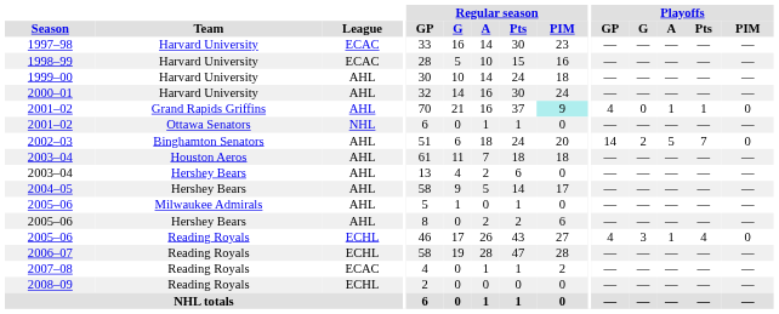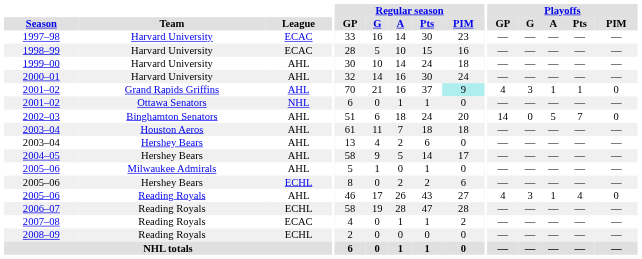 <table border="0" cellpadding="1" cellspacing="0" style="text-align:center; width:60em">
 <tr bgcolor="#e0e0e0">
 <th colspan="3"  bgcolor="#ffffff"></th>
 <th rowspan="99" bgcolor="#ffffff"></th>
 <th colspan="5"><a href='#'>Regular season</a></th>
 <th rowspan="99" bgcolor="#ffffff"></th>
 <th colspan="5"><a href='#'>Playoffs</a></th>
 </tr>
 <tr bgcolor="#e0e0e0">
 <th><a href='#'>Season</a></th>
 <th>Team</th>
 <th>League</th>
 <th>GP</th>
 <th><a href='#'>G</a></th>
 <th><a href='#'>A</a></th>
 <th><a href='#'>Pts</a></th>
 <th><a href='#'>PIM</a></th>
 <th>GP</th>
 <th>G</th>
 <th>A</th>
 <th>Pts</th>
 <th>PIM</th>
 </tr>
 <tr ALIGN="center">
 <td ALIGN="center"><a href='#'>1997–98</a></td>
 <td ALIGN="center"><a href='#'>Harvard University</a></td>
 <td ALIGN="center"><a href='#'>ECAC</a></td>
 <td ALIGN="center">33</td>
 <td ALIGN="center">16</td>
 <td ALIGN="center">14</td>
 <td ALIGN="center">30</td>
 <td ALIGN="center">23</td>
 <td ALIGN="center">—</td>
 <td ALIGN="center">—</td>
 <td ALIGN="center">—</td>
 <td ALIGN="center">—</td>
 <td ALIGN="center">—</td>
 </tr>
 <tr bgcolor="#f0f0f0">
 <td ALIGN="center"><a href='#'>1998–99</a></td>
 <td ALIGN="center">Harvard University</td>
 <td ALIGN="center">ECAC</td>
 <td ALIGN="center">28</td>
 <td ALIGN="center">5</td>
 <td ALIGN="center">10</td>
 <td ALIGN="center">15</td>
 <td ALIGN="center">16</td>
 <td ALIGN="center">—</td>
 <td ALIGN="center">—</td>
 <td ALIGN="center">—</td>
 <td ALIGN="center">—</td>
 <td ALIGN="center">—</td>
 </tr>
 <tr ALIGN="center">
 <td ALIGN="center"><a href='#'>1999–00</a></td>
 <td ALIGN="center">Harvard University</td>
 <td ALIGN="center">AHL</td>
 <td ALIGN="center">30</td>
 <td ALIGN="center">10</td>
 <td ALIGN="center">14</td>
 <td ALIGN="center">24</td>
 <td ALIGN="center">18</td>
 <td ALIGN="center">—</td>
 <td ALIGN="center">—</td>
 <td ALIGN="center">—</td>
 <td ALIGN="center">—</td>
 <td ALIGN="center">—</td>
 </tr>
 <tr bgcolor="#f0f0f0">
 <td ALIGN="center"><a href='#'>2000–01</a></td>
 <td ALIGN="center">Harvard University</td>
 <td ALIGN="center">AHL</td>
 <td ALIGN="center">32</td>
 <td ALIGN="center">14</td>
 <td ALIGN="center">16</td>
 <td ALIGN="center">30</td>
 <td ALIGN="center">24</td>
 <td ALIGN="center">—</td>
 <td ALIGN="center">—</td>
 <td ALIGN="center">—</td>
 <td ALIGN="center">—</td>
 <td ALIGN="center">—</td>
 </tr>
 <tr ALIGN="center">
 <td ALIGN="center"><a href='#'>2001–02</a></td>
 <td ALIGN="center"><a href='#'>Grand Rapids Griffins</a></td>
 <td ALIGN="center"><a href='#'>AHL</a></td>
 <td ALIGN="center">70</td>
 <td ALIGN="center">21</td>
 <td ALIGN="center">16</td>
 <td ALIGN="center">37</td>
 <td ALIGN="center" style="background: paleturquoise;">9</td>
 <td ALIGN="center">4</td>
-<td ALIGN="center">0</td>
+<td ALIGN="center">3</td>
 <td ALIGN="center">1</td>
 <td ALIGN="center">1</td>
 <td ALIGN="center">0</td>
 </tr>
 <tr bgcolor="#f0f0f0">
 <td ALIGN="center"><a href='#'>2001–02</a></td>
 <td ALIGN="center"><a href='#'>Ottawa Senators</a></td>
 <td ALIGN="center"><a href='#'>NHL</a></td>
 <td ALIGN="center">6</td>
 <td ALIGN="center">0</td>
 <td ALIGN="center">1</td>
 <td ALIGN="center">1</td>
 <td ALIGN="center">0</td>
 <td ALIGN="center">—</td>
 <td ALIGN="center">—</td>
 <td ALIGN="center">—</td>
 <td ALIGN="center">—</td>
 <td ALIGN="center">—</td>
 </tr>
 <tr ALIGN="center">
 <td ALIGN="center"><a href='#'>2002–03</a></td>
 <td ALIGN="center"><a href='#'>Binghamton Senators</a></td>
 <td ALIGN="center">AHL</td>
 <td ALIGN="center">51</td>
 <td ALIGN="center">6</td>
 <td ALIGN="center">18</td>
 <td ALIGN="center">24</td>
 <td ALIGN="center">20</td>
 <td ALIGN="center">14</td>
-<td ALIGN="center">2</td>
+<td ALIGN="center">0</td>
 <td ALIGN="center">5</td>
 <td ALIGN="center">7</td>
 <td ALIGN="center">0</td>
 </tr>
 <tr bgcolor="#f0f0f0">
 <td ALIGN="center"><a href='#'>2003–04</a></td>
 <td ALIGN="center"><a href='#'>Houston Aeros</a></td>
 <td ALIGN="center">AHL</td>
 <td ALIGN="center">61</td>
 <td ALIGN="center">11</td>
 <td ALIGN="center">7</td>
 <td ALIGN="center">18</td>
 <td ALIGN="center">18</td>
 <td ALIGN="center">—</td>
 <td ALIGN="center">—</td>
 <td ALIGN="center">—</td>
 <td ALIGN="center">—</td>
 <td ALIGN="center">—</td>
 </tr>
 <tr ALIGN="center">
 <td ALIGN="center">2003–04</td>
 <td ALIGN="center"><a href='#'>Hershey Bears</a></td>
 <td ALIGN="center">AHL</td>
 <td ALIGN="center">13</td>
 <td ALIGN="center">4</td>
 <td ALIGN="center">2</td>
 <td ALIGN="center">6</td>
 <td ALIGN="center">0</td>
 <td ALIGN="center">—</td>
 <td ALIGN="center">—</td>
 <td ALIGN="center">—</td>
 <td ALIGN="center">—</td>
 <td ALIGN="center">—</td>
 </tr>
 <tr bgcolor="#f0f0f0">
 <td ALIGN="center"><a href='#'>2004–05</a></td>
 <td ALIGN="center">Hershey Bears</td>
 <td ALIGN="center">AHL</td>
 <td ALIGN="center">58</td>
 <td ALIGN="center">9</td>
 <td ALIGN="center">5</td>
 <td ALIGN="center">14</td>
 <td ALIGN="center">17</td>
 <td ALIGN="center">—</td>
 <td ALIGN="center">—</td>
 <td ALIGN="center">—</td>
 <td ALIGN="center">—</td>
 <td ALIGN="center">—</td>
 </tr>
 <tr ALIGN="center">
 <td ALIGN="center"><a href='#'>2005–06</a></td>
 <td ALIGN="center"><a href='#'>Milwaukee Admirals</a></td>
 <td ALIGN="center">AHL</td>
 <td ALIGN="center">5</td>
 <td ALIGN="center">1</td>
 <td ALIGN="center">0</td>
 <td ALIGN="center">1</td>
 <td ALIGN="center">0</td>
 <td ALIGN="center">—</td>
 <td ALIGN="center">—</td>
 <td ALIGN="center">—</td>
 <td ALIGN="center">—</td>
 <td ALIGN="center">—</td>
 </tr>
 <tr bgcolor="#f0f0f0">
 <td ALIGN="center">2005–06</td>
 <td ALIGN="center">Hershey Bears</td>
-<td ALIGN="center">AHL</td>
+<td ALIGN="center"><a href='#'>ECHL</a></td>
 <td ALIGN="center">8</td>
 <td ALIGN="center">0</td>
 <td ALIGN="center">2</td>
 <td ALIGN="center">2</td>
 <td ALIGN="center">6</td>
 <td ALIGN="center">—</td>
 <td ALIGN="center">—</td>
 <td ALIGN="center">—</td>
 <td ALIGN="center">—</td>
 <td ALIGN="center">—</td>
 </tr>
 <tr ALIGN="center">
 <td ALIGN="center"><a href='#'>2005–06</a></td>
 <td ALIGN="center"><a href='#'>Reading Royals</a></td>
-<td ALIGN="center"><a href='#'>ECHL</a></td>
+<td ALIGN="center">AHL</td>
 <td ALIGN="center">46</td>
 <td ALIGN="center">17</td>
 <td ALIGN="center">26</td>
 <td ALIGN="center">43</td>
 <td ALIGN="center">27</td>
 <td ALIGN="center">4</td>
 <td ALIGN="center">3</td>
 <td ALIGN="center">1</td>
 <td ALIGN="center">4</td>
 <td ALIGN="center">0</td>
 </tr>
 <tr bgcolor="#f0f0f0">
 <td ALIGN="center"><a href='#'>2006–07</a></td>
 <td ALIGN="center">Reading Royals</td>
 <td ALIGN="center">ECHL</td>
 <td ALIGN="center">58</td>
 <td ALIGN="center">19</td>
 <td ALIGN="center">28</td>
 <td ALIGN="center">47</td>
 <td ALIGN="center">28</td>
 <td ALIGN="center">—</td>
 <td ALIGN="center">—</td>
 <td ALIGN="center">—</td>
 <td ALIGN="center">—</td>
 <td ALIGN="center">—</td>
 </tr>
 <tr>
 <td ALIGN="center"><a href='#'>2007–08</a></td>
 <td ALIGN="center">Reading Royals</td>
 <td ALIGN="center">ECAC</td>
 <td ALIGN="center">4</td>
 <td ALIGN="center">0</td>
 <td ALIGN="center">1</td>
 <td ALIGN="center">1</td>
 <td ALIGN="center">2</td>
 <td ALIGN="center">—</td>
 <td ALIGN="center">—</td>
 <td ALIGN="center">—</td>
 <td ALIGN="center">—</td>
 <td ALIGN="center">—</td>
 </tr>
 <tr bgcolor="#f0f0f0">
 <td ALIGN="center"><a href='#'>2008–09</a></td>
 <td ALIGN="center">Reading Royals</td>
 <td ALIGN="center">ECHL</td>
 <td ALIGN="center">2</td>
 <td ALIGN="center">0</td>
 <td ALIGN="center">0</td>
 <td ALIGN="center">0</td>
 <td ALIGN="center">0</td>
 <td ALIGN="center">—</td>
 <td ALIGN="center">—</td>
 <td ALIGN="center">—</td>
 <td ALIGN="center">—</td>
 <td ALIGN="center">—</td>
 </tr>
 <tr bgcolor="#e0e0e0">
 <th colspan="3">NHL totals</th>
 <th ALIGN="center">6</th>
 <th ALIGN="center">0</th>
 <th ALIGN="center">1</th>
 <th ALIGN="center">1</th>
 <th ALIGN="center">0</th>
 <th ALIGN="center">—</th>
 <th ALIGN="center">—</th>
 <th ALIGN="center">—</th>
 <th ALIGN="center">—</th>
 <th ALIGN="center">—</th>
 </tr>
 </table>
